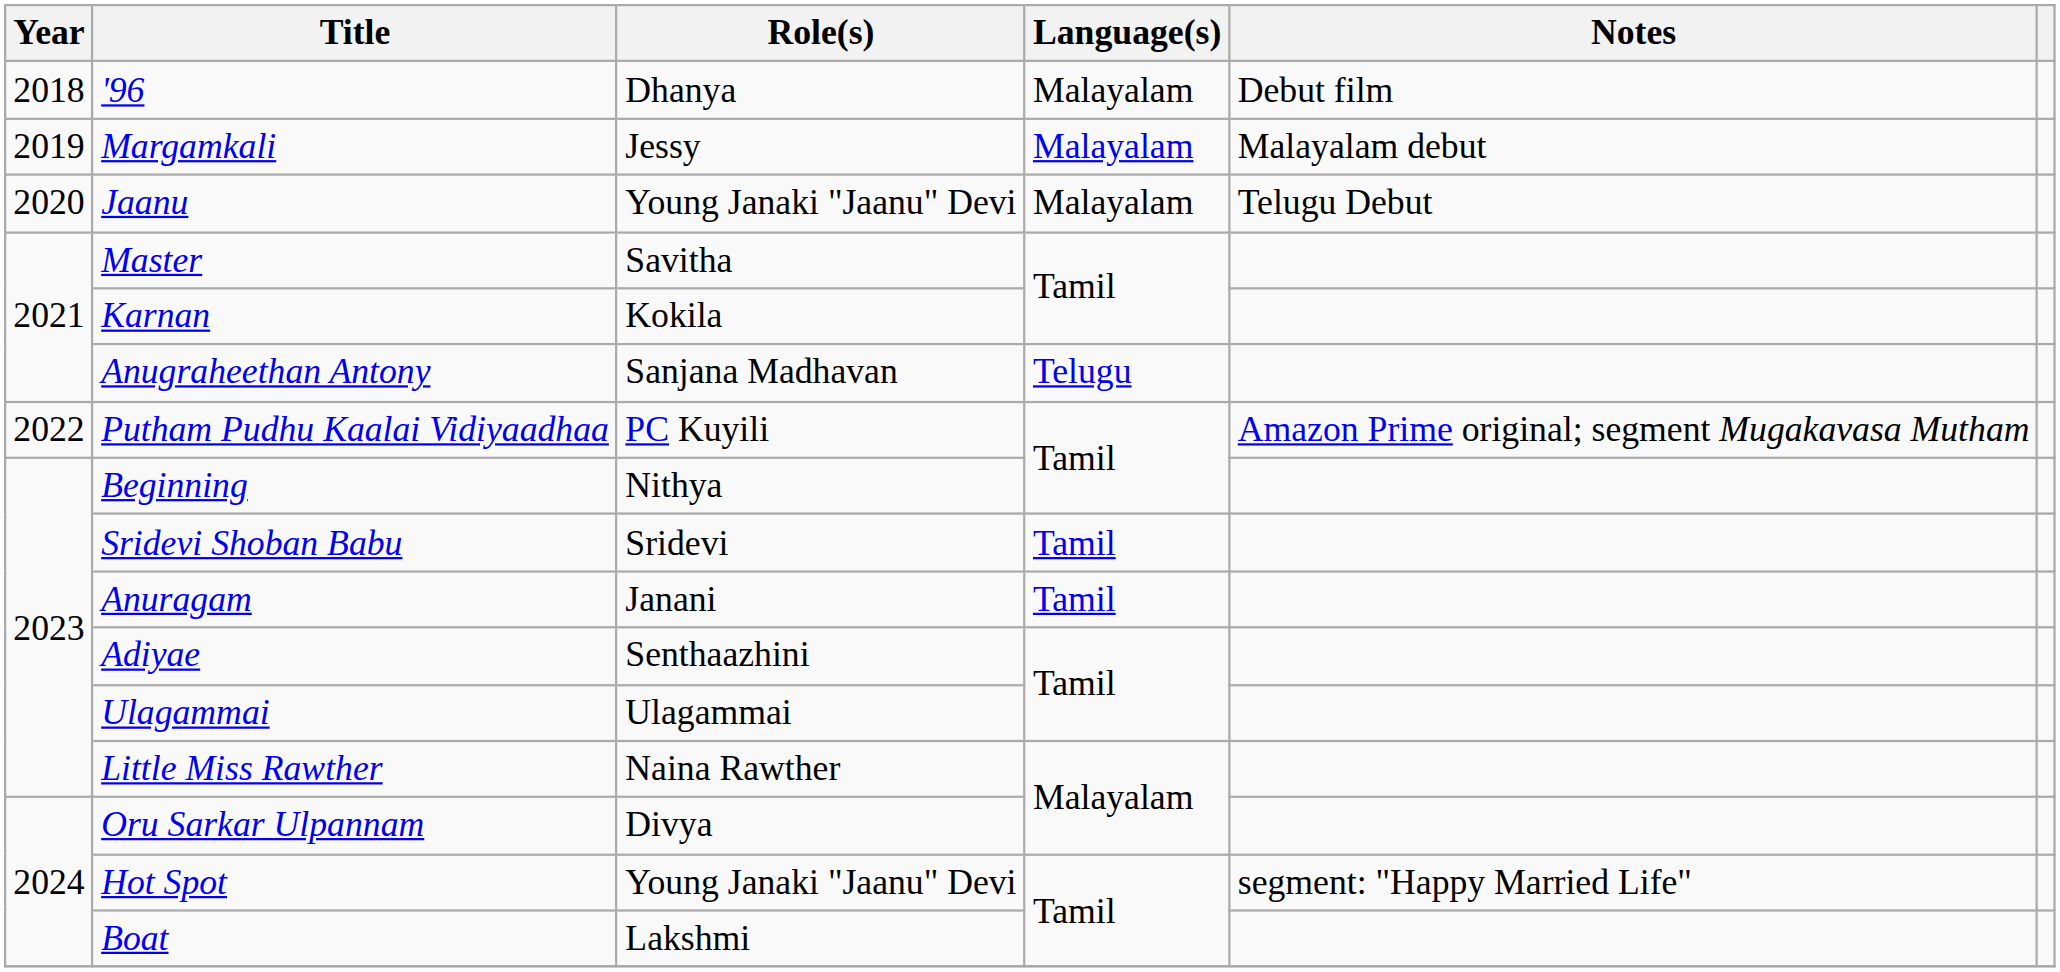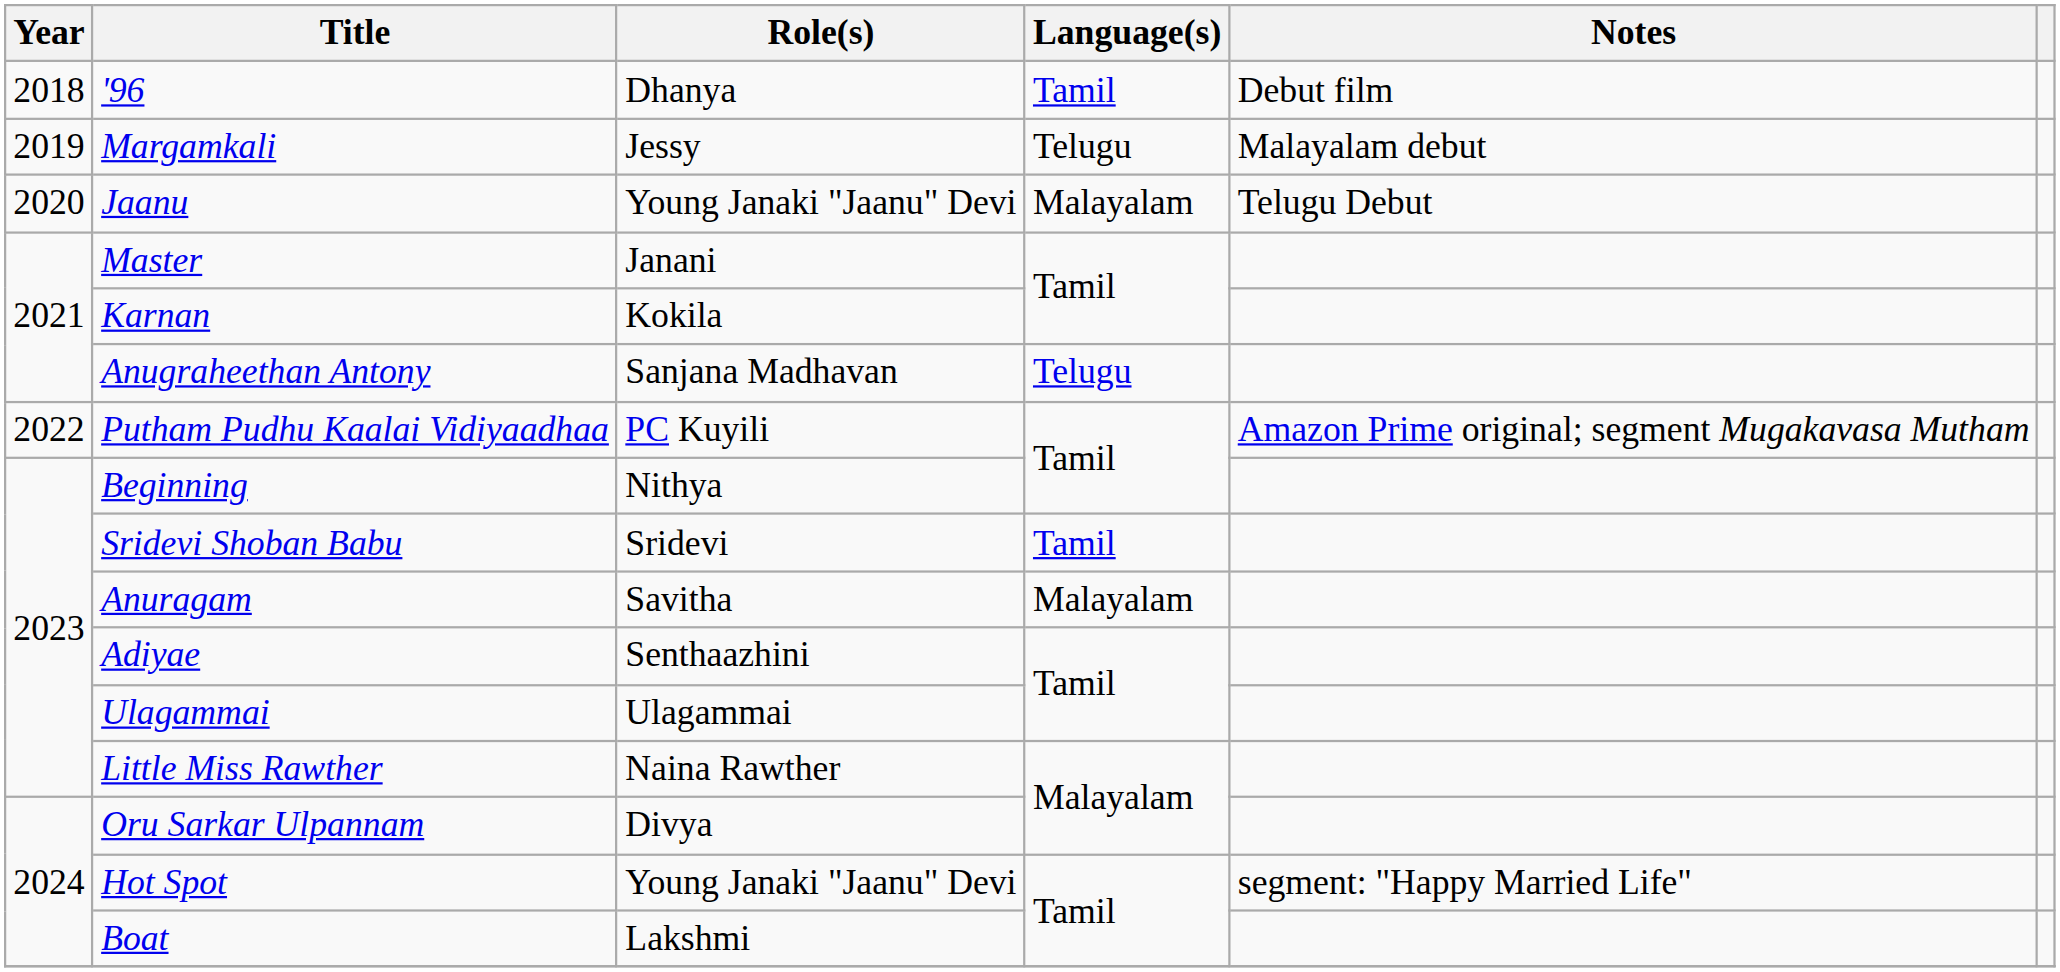 <table class="wikitable sortable">
 <tr>
 <th>Year</th>
 <th>Title</th>
 <th>Role(s)</th>
 <th>Language(s)</th>
 <th class="unsortable">Notes</th>
 <th></th>
 </tr>
 <tr>
 <td>2018</td>
 <td><em><a href='#'>'96</a></em></td>
 <td>Dhanya</td>
-<td>Malayalam</td>
+<td><a href='#'>Tamil</a></td>
 <td>Debut film</td>
 <td style="text-align:center;"></td>
 </tr>
 <tr>
 <td>2019</td>
 <td><em><a href='#'>Margamkali</a></em></td>
 <td>Jessy</td>
-<td><a href='#'>Malayalam</a></td>
+<td>Telugu</td>
 <td>Malayalam debut</td>
 <td></td>
 </tr>
 <tr>
 <td>2020</td>
 <td><em><a href='#'>Jaanu</a></em></td>
 <td>Young Janaki "Jaanu" Devi</td>
 <td>Malayalam</td>
 <td>Telugu Debut</td>
 <td></td>
 </tr>
 <tr>
 <td rowspan="3">2021</td>
 <td><em><a href='#'>Master</a></em></td>
-<td>Savitha</td>
+<td>Janani</td>
 <td rowspan="2">Tamil</td>
 <td></td>
 <td></td>
 </tr>
 <tr>
 <td><em><a href='#'>Karnan</a></em></td>
 <td>Kokila</td>
 <td></td>
 <td></td>
 </tr>
 <tr>
 <td><em><a href='#'>Anugraheethan Antony</a></em></td>
 <td>Sanjana Madhavan</td>
 <td><a href='#'>Telugu</a></td>
 <td></td>
 <td></td>
 </tr>
 <tr>
 <td>2022</td>
 <td><em><a href='#'>Putham Pudhu Kaalai Vidiyaadhaa</a></em></td>
 <td><a href='#'>PC</a> Kuyili</td>
 <td rowspan="2">Tamil</td>
 <td><a href='#'>Amazon Prime</a> original; segment <em>Mugakavasa Mutham</em></td>
 <td></td>
 </tr>
 <tr>
 <td rowspan=6>2023</td>
 <td><em><a href='#'>Beginning</a></em></td>
 <td>Nithya</td>
 <td></td>
 <td></td>
 </tr>
 <tr>
 <td><em><a href='#'>Sridevi Shoban Babu</a></em></td>
 <td>Sridevi</td>
 <td><a href='#'>Tamil</a></td>
 <td></td>
 <td></td>
 </tr>
 <tr>
 <td><em><a href='#'>Anuragam</a></em></td>
-<td>Janani</td>
-<td><a href='#'>Tamil</a></td>
+<td>Savitha</td>
+<td>Malayalam</td>
 <td></td>
 <td></td>
 </tr>
 <tr>
 <td><em><a href='#'>Adiyae</a></em></td>
 <td>Senthaazhini</td>
 <td rowspan="2">Tamil</td>
 <td></td>
 <td></td>
 </tr>
 <tr>
 <td><em><a href='#'>Ulagammai</a></em></td>
 <td>Ulagammai</td>
 <td></td>
 <td></td>
 </tr>
 <tr>
 <td><em><a href='#'>Little Miss Rawther</a></em></td>
 <td>Naina Rawther</td>
 <td rowspan="2">Malayalam</td>
 <td></td>
 <td></td>
 </tr>
 <tr>
 <td rowspan="3">2024</td>
 <td><em><a href='#'>Oru Sarkar Ulpannam</a></em></td>
 <td>Divya</td>
 <td></td>
 <td></td>
 </tr>
 <tr>
 <td><em><a href='#'>Hot Spot</a></em></td>
 <td>Young Janaki "Jaanu" Devi</td>
 <td rowspan="2">Tamil</td>
 <td>segment: "Happy Married Life"</td>
 <td></td>
 </tr>
 <tr>
 <td><em><a href='#'>Boat</a></em></td>
 <td>Lakshmi</td>
 <td></td>
 <td></td>
 </tr>
 <tr>
 </tr>
 </table>
